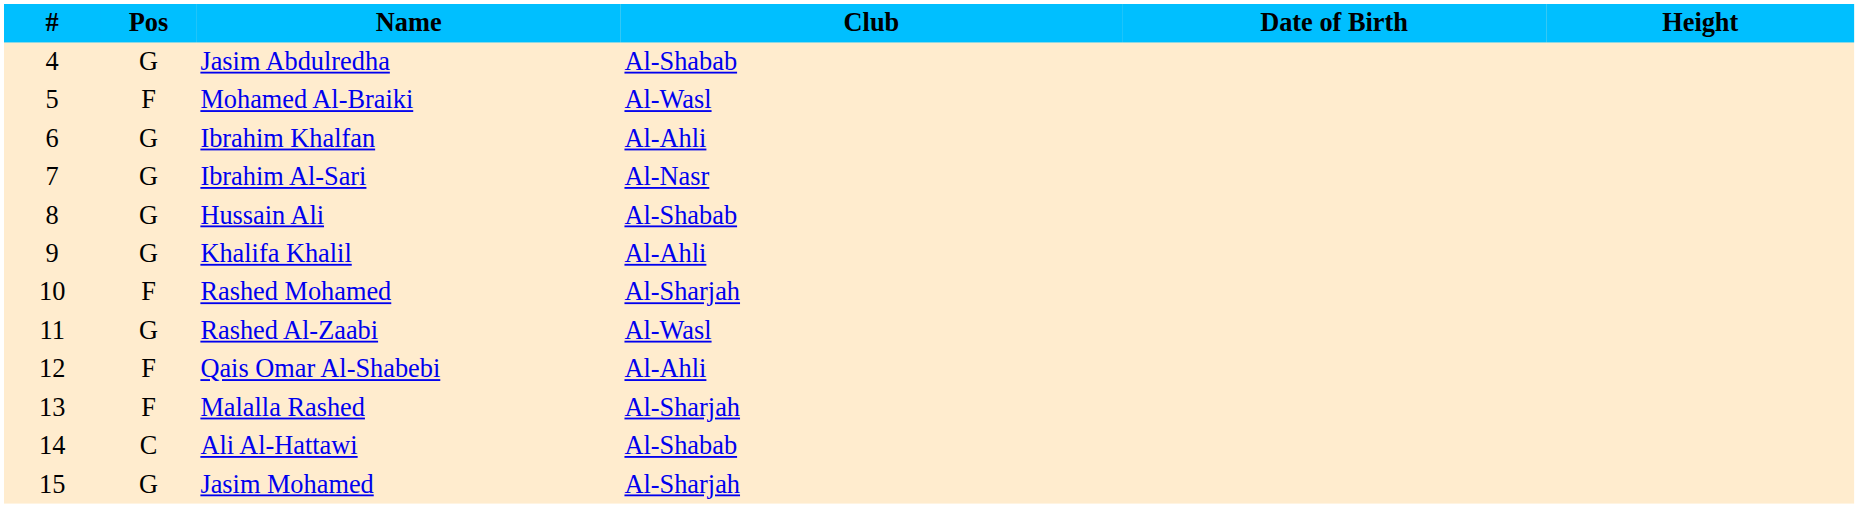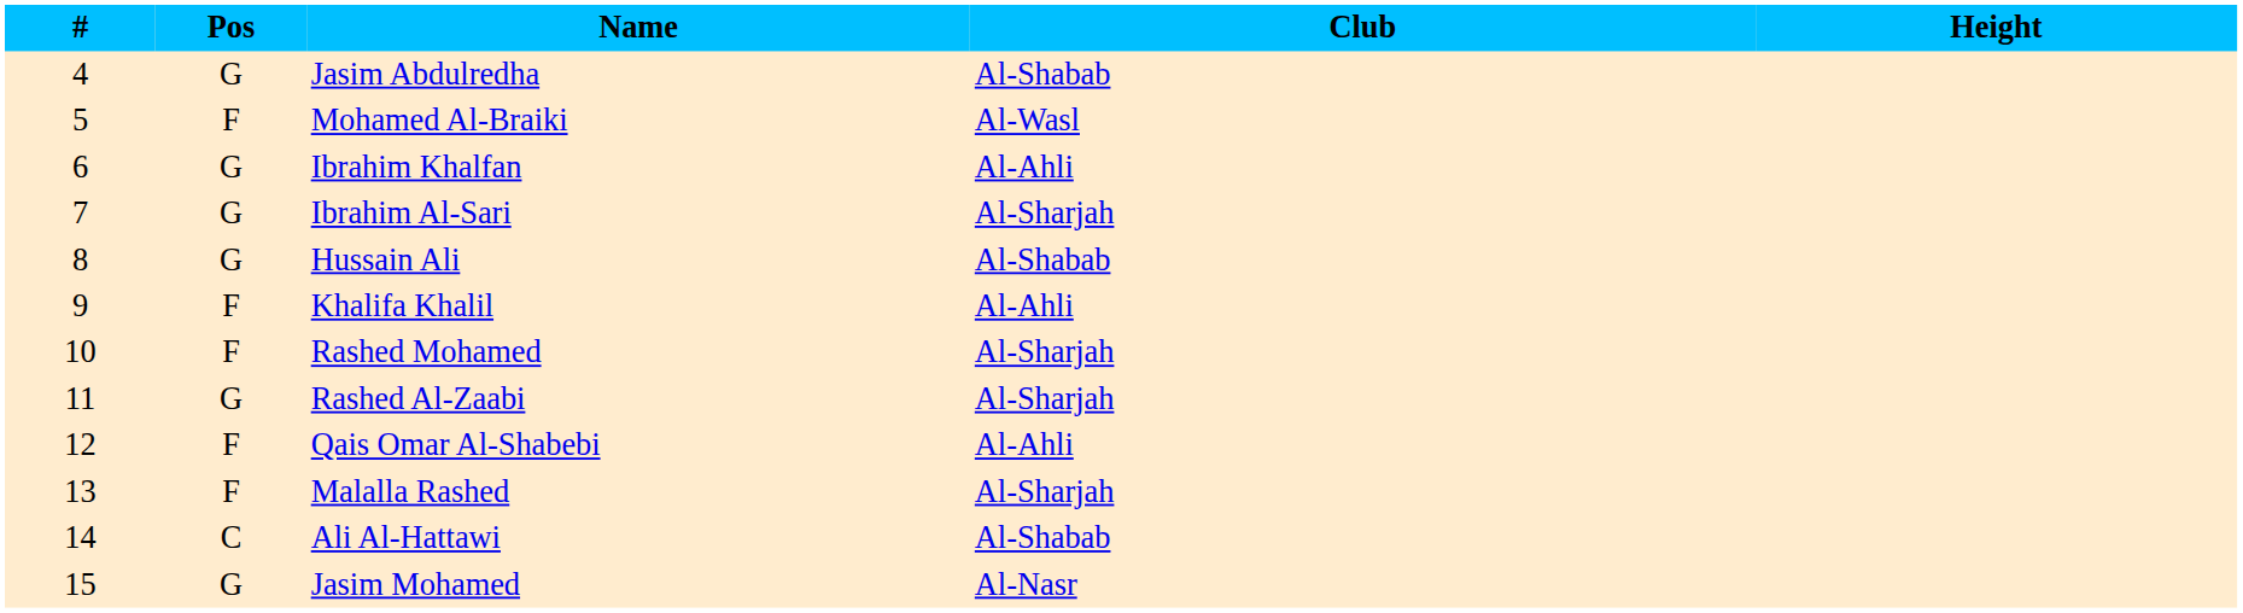 <table border=0 cellpadding=2 cellspacing=0  |- bgcolor=#FFECCE style="text-align:center; font-size:90%;" width=80%>
 <tr bgcolor=#00BFFF>
 <th width=5%>#</th>
 <th width=5%>Pos</th>
 <th width=22%>Name</th>
 <th width=26%>Club</th>
-<th width=22%>Date of Birth</th>
 <th width=16%>Height</th>
 </tr>
 <tr>
 <td>4</td>
 <td>G</td>
 <td align=left><a href='#'>Jasim Abdulredha</a></td>
 <td align=left> <a href='#'>Al-Shabab</a></td>
-<td align=left></td>
 <td></td>
 </tr>
 <tr>
 <td>5</td>
 <td>F</td>
 <td align=left><a href='#'>Mohamed Al-Braiki</a></td>
 <td align=left> <a href='#'>Al-Wasl</a></td>
-<td align=left></td>
 <td></td>
 </tr>
 <tr>
 <td>6</td>
 <td>G</td>
 <td align=left><a href='#'>Ibrahim Khalfan</a></td>
 <td align=left> <a href='#'>Al-Ahli</a></td>
-<td align=left></td>
 <td></td>
 </tr>
 <tr>
 <td>7</td>
 <td>G</td>
 <td align=left><a href='#'>Ibrahim Al-Sari</a></td>
-<td align=left> <a href='#'>Al-Nasr</a></td>
-<td align=left></td>
+<td align=left> <a href='#'>Al-Sharjah</a></td>
 <td></td>
 </tr>
 <tr>
 <td>8</td>
 <td>G</td>
 <td align=left><a href='#'>Hussain Ali</a></td>
 <td align=left> <a href='#'>Al-Shabab</a></td>
-<td align=left></td>
 <td></td>
 </tr>
 <tr>
 <td>9</td>
-<td>G</td>
+<td>F</td>
 <td align=left><a href='#'>Khalifa Khalil</a></td>
 <td align=left> <a href='#'>Al-Ahli</a></td>
-<td align=left></td>
 <td></td>
 </tr>
 <tr>
 <td>10</td>
 <td>F</td>
 <td align=left><a href='#'>Rashed Mohamed</a></td>
 <td align=left> <a href='#'>Al-Sharjah</a></td>
-<td align=left></td>
 <td></td>
 </tr>
 <tr>
 <td>11</td>
 <td>G</td>
 <td align=left><a href='#'>Rashed Al-Zaabi</a></td>
-<td align=left> <a href='#'>Al-Wasl</a></td>
-<td align=left></td>
+<td align=left> <a href='#'>Al-Sharjah</a></td>
 <td></td>
 </tr>
 <tr>
 <td>12</td>
 <td>F</td>
 <td align=left><a href='#'>Qais Omar Al-Shabebi</a></td>
 <td align=left> <a href='#'>Al-Ahli</a></td>
-<td align=left></td>
 <td></td>
 </tr>
 <tr>
 <td>13</td>
 <td>F</td>
 <td align=left><a href='#'>Malalla Rashed</a></td>
 <td align=left> <a href='#'>Al-Sharjah</a></td>
-<td align=left></td>
 <td></td>
 </tr>
 <tr>
 <td>14</td>
 <td>C</td>
 <td align=left><a href='#'>Ali Al-Hattawi</a></td>
 <td align=left> <a href='#'>Al-Shabab</a></td>
-<td align=left></td>
 <td></td>
 </tr>
 <tr>
 <td>15</td>
 <td>G</td>
 <td align=left><a href='#'>Jasim Mohamed</a></td>
-<td align=left> <a href='#'>Al-Sharjah</a></td>
-<td align=left></td>
+<td align=left> <a href='#'>Al-Nasr</a></td>
 <td></td>
 </tr>
 </table>
